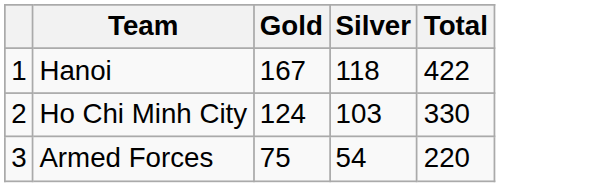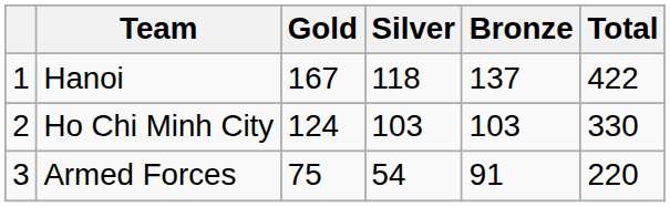 <table class="wikitable">
 <tr>
 <th></th>
 <th>Team</th>
 <th>Gold</th>
 <th>Silver</th>
+<th>Bronze</th>
 <th>Total</th>
 </tr>
 <tr>
 <td>1</td>
 <td>Hanoi</td>
 <td>167</td>
 <td>118</td>
+<td>137</td>
 <td>422</td>
 </tr>
 <tr>
 <td>2</td>
 <td>Ho Chi Minh City</td>
 <td>124</td>
+<td>103</td>
 <td>103</td>
 <td>330</td>
 </tr>
 <tr>
 <td>3</td>
 <td>Armed Forces</td>
 <td>75</td>
 <td>54</td>
+<td>91</td>
 <td>220</td>
 </tr>
 </table>
